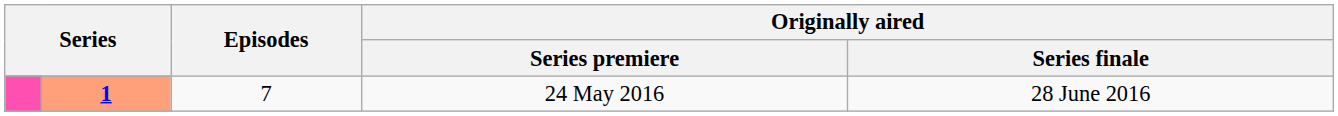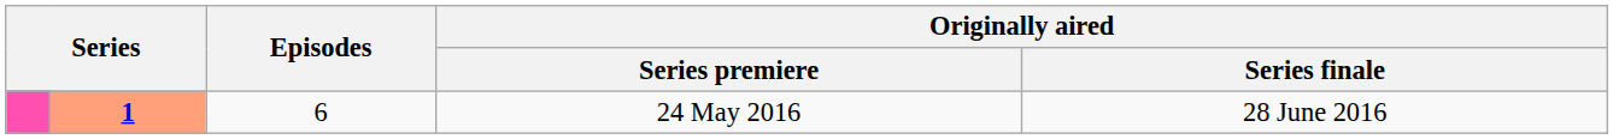 <table class="wikitable"  style="width: 60%; text-align:center;">
 <tr>
 <th colspan="2" rowspan="2" style="width: 5%;">Series</th>
 <th rowspan="2" style="width: 5%;">Episodes</th>
 <th colspan="2">Originally aired</th>
 </tr>
 <tr>
 <th style="width: 15%;">Series premiere</th>
 <th style="width: 15%;">Series finale</th>
 </tr>
 <tr>
 <td style="width:12px; background:#FF4FB1; width:1%;"></td>
 <td style="background: lightsalmon;"><strong><a href='#'>1</a></strong></td>
-<td>7</td>
+<td>6</td>
 <td>24 May 2016</td>
 <td>28 June 2016</td>
 </tr>
 </table>
